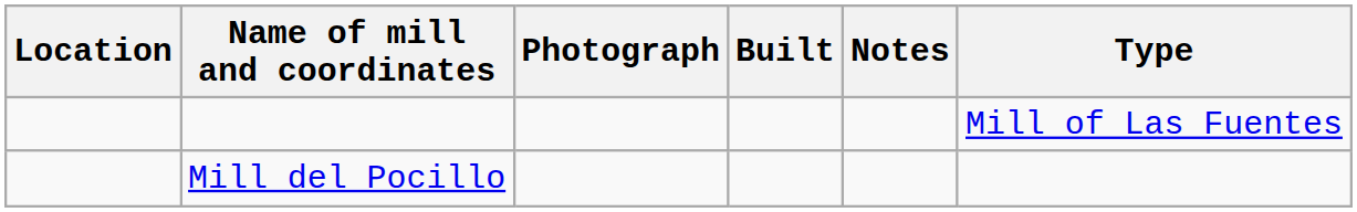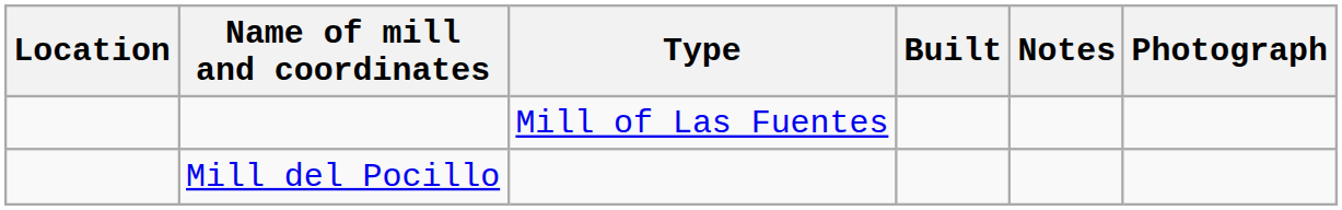 <table class="wikitable">
 <tr>
 <th>Location</th>
 <th>Name of mill<br>and coordinates</th>
-<th>Photograph</th>
+<th>Type</th>
 <th>Built</th>
 <th>Notes</th>
-<th>Type</th>
+<th>Photograph</th>
 </tr>
 <tr>
 <td></td>
 <td></td>
+<td><a href='#'>Mill of Las Fuentes</a></td>
 <td></td>
 <td></td>
 <td></td>
-<td><a href='#'>Mill of Las Fuentes</a></td>
 </tr>
 <tr>
 <td></td>
 <td><a href='#'>Mill del Pocillo</a></td>
 <td></td>
 <td></td>
 <td></td>
 <td></td>
 </tr>
 </table>
